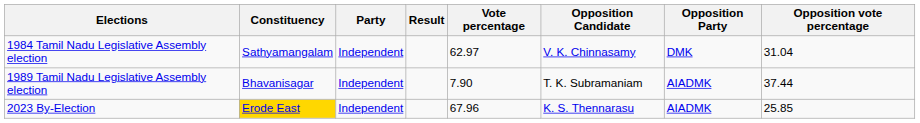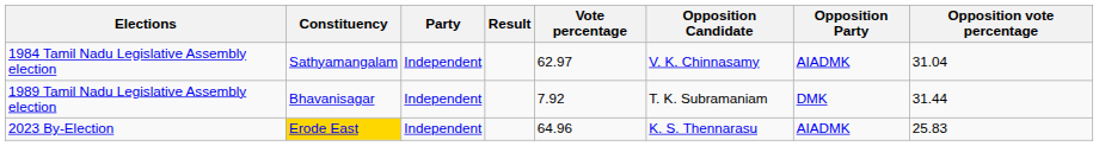 <table class="wikitable sortable">
 <tr>
 <th>Elections</th>
 <th>Constituency</th>
 <th>Party</th>
 <th>Result</th>
 <th>Vote percentage</th>
 <th>Opposition Candidate</th>
 <th>Opposition Party</th>
 <th>Opposition vote percentage</th>
 </tr>
 <tr>
 <td><a href='#'>1984 Tamil Nadu Legislative Assembly election</a></td>
 <td><a href='#'>Sathyamangalam</a></td>
 <td><a href='#'>Independent</a></td>
 <td></td>
 <td>62.97</td>
 <td><a href='#'>V. K. Chinnasamy</a></td>
-<td><a href='#'>DMK</a></td>
+<td><a href='#'>AIADMK</a></td>
 <td>31.04</td>
 </tr>
 <tr>
 <td><a href='#'>1989 Tamil Nadu Legislative Assembly election</a></td>
 <td><a href='#'>Bhavanisagar</a></td>
 <td><a href='#'>Independent</a></td>
 <td></td>
-<td>7.90</td>
+<td>7.92</td>
 <td>T. K. Subramaniam</td>
-<td><a href='#'>AIADMK</a></td>
-<td>37.44</td>
+<td><a href='#'>DMK</a></td>
+<td>31.44</td>
 </tr>
 <tr>
 <td><a href='#'>2023 By-Election</a></td>
 <td style="background: gold;"><a href='#'>Erode East</a></td>
 <td><a href='#'>Independent</a></td>
 <td></td>
-<td>67.96</td>
+<td>64.96</td>
 <td><a href='#'>K. S. Thennarasu</a></td>
 <td><a href='#'>AIADMK</a></td>
-<td>25.85</td>
+<td>25.83</td>
 </tr>
 </table>
